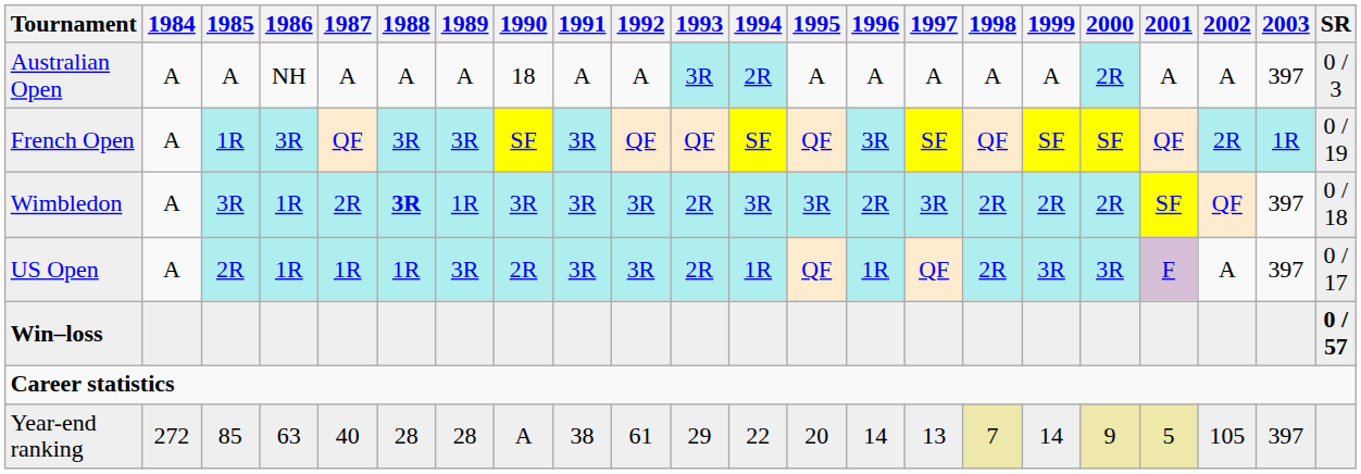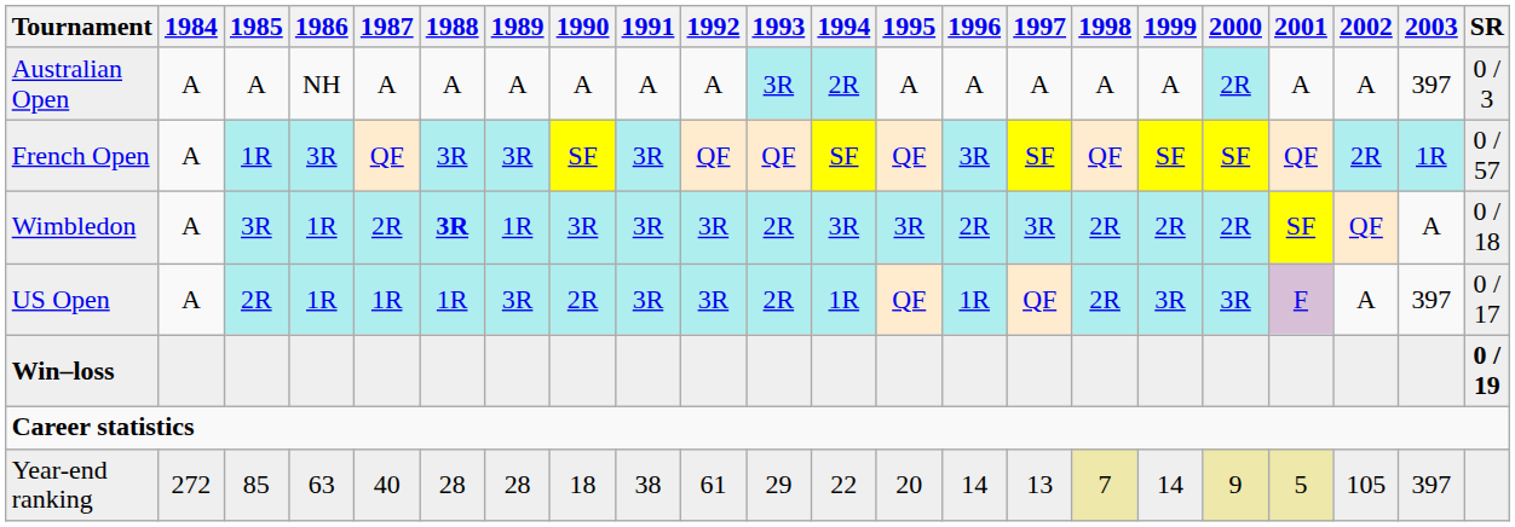 <table class="wikitable" style=text-align:center>
 <tr bgcolor="#efefef">
 <th>Tournament</th>
 <th><a href='#'>1984</a></th>
 <th><a href='#'>1985</a></th>
 <th><a href='#'>1986</a></th>
 <th><a href='#'>1987</a></th>
 <th><a href='#'>1988</a></th>
 <th><a href='#'>1989</a></th>
 <th><a href='#'>1990</a></th>
 <th><a href='#'>1991</a></th>
 <th><a href='#'>1992</a></th>
 <th><a href='#'>1993</a></th>
 <th><a href='#'>1994</a></th>
 <th><a href='#'>1995</a></th>
 <th><a href='#'>1996</a></th>
 <th><a href='#'>1997</a></th>
 <th><a href='#'>1998</a></th>
 <th><a href='#'>1999</a></th>
 <th><a href='#'>2000</a></th>
 <th><a href='#'>2001</a></th>
 <th><a href='#'>2002</a></th>
 <th><a href='#'>2003</a></th>
 <th>SR</th>
 </tr>
 <tr>
 <td style="background:#EFEFEF;" align=left><a href='#'>Australian Open</a></td>
 <td align="center">A</td>
 <td align="center">A</td>
 <td align="center">NH</td>
 <td align="center">A</td>
 <td align="center">A</td>
 <td align="center">A</td>
-<td align="center">18</td>
+<td align="center">A</td>
 <td align="center">A</td>
 <td align="center">A</td>
 <td align="center" style="background:#afeeee;"><a href='#'>3R</a></td>
 <td align="center" style="background:#afeeee;"><a href='#'>2R</a></td>
 <td align="center">A</td>
 <td align="center">A</td>
 <td align="center">A</td>
 <td align="center">A</td>
 <td align="center">A</td>
 <td align="center" style="background:#afeeee;"><a href='#'>2R</a></td>
 <td align="center">A</td>
 <td align="center">A</td>
 <td align="center">397</td>
 <td align="center" style="background:#EFEFEF;">0 / 3</td>
 </tr>
 <tr>
 <td style="background:#EFEFEF;" align=left><a href='#'>French Open</a></td>
 <td align="center">A</td>
 <td align="center" style="background:#afeeee;"><a href='#'>1R</a></td>
 <td align="center" style="background:#afeeee;"><a href='#'>3R</a></td>
 <td align="center" style="background:#ffebcd;"><a href='#'>QF</a></td>
 <td align="center" style="background:#afeeee;"><a href='#'>3R</a></td>
 <td align="center" style="background:#afeeee;"><a href='#'>3R</a></td>
 <td align="center" style="background:yellow;"><a href='#'>SF</a></td>
 <td align="center" style="background:#afeeee;"><a href='#'>3R</a></td>
 <td align="center" style="background:#ffebcd;"><a href='#'>QF</a></td>
 <td align="center" style="background:#ffebcd;"><a href='#'>QF</a></td>
 <td align="center" style="background:yellow;"><a href='#'>SF</a></td>
 <td align="center" style="background:#ffebcd;"><a href='#'>QF</a></td>
 <td align="center" style="background:#afeeee;"><a href='#'>3R</a></td>
 <td align="center" style="background:yellow;"><a href='#'>SF</a></td>
 <td align="center" style="background:#ffebcd;"><a href='#'>QF</a></td>
 <td align="center" style="background:yellow;"><a href='#'>SF</a></td>
 <td align="center" style="background:yellow;"><a href='#'>SF</a></td>
 <td align="center" style="background:#ffebcd;"><a href='#'>QF</a></td>
 <td align="center" style="background:#afeeee;"><a href='#'>2R</a></td>
 <td align="center" style="background:#afeeee;"><a href='#'>1R</a></td>
-<td align="center" style="background:#EFEFEF;">0 / 19</td>
+<td align="center" style="background:#EFEFEF;">0 / 57</td>
 </tr>
 <tr>
 <td style="background:#EFEFEF;" align=left><a href='#'>Wimbledon</a></td>
 <td align="center">A</td>
 <td align="center" style="background:#afeeee;"><a href='#'>3R</a></td>
 <td align="center" style="background:#afeeee;"><a href='#'>1R</a></td>
 <td align="center" style="background:#afeeee;"><a href='#'>2R</a></td>
 <td align="center" style="background:#afeeee;"><strong><a href='#'>3R</a></strong></td>
 <td align="center" style="background:#afeeee;"><a href='#'>1R</a></td>
 <td align="center" style="background:#afeeee;"><a href='#'>3R</a></td>
 <td align="center" style="background:#afeeee;"><a href='#'>3R</a></td>
 <td align="center" style="background:#afeeee;"><a href='#'>3R</a></td>
 <td align="center" style="background:#afeeee;"><a href='#'>2R</a></td>
 <td align="center" style="background:#afeeee;"><a href='#'>3R</a></td>
 <td align="center" style="background:#afeeee;"><a href='#'>3R</a></td>
 <td align="center" style="background:#afeeee;"><a href='#'>2R</a></td>
 <td align="center" style="background:#afeeee;"><a href='#'>3R</a></td>
 <td align="center" style="background:#afeeee;"><a href='#'>2R</a></td>
 <td align="center" style="background:#afeeee;"><a href='#'>2R</a></td>
 <td align="center" style="background:#afeeee;"><a href='#'>2R</a></td>
 <td align="center" style="background:yellow;"><a href='#'>SF</a></td>
 <td align="center" style="background:#ffebcd;"><a href='#'>QF</a></td>
-<td align="center">397</td>
+<td align="center">A</td>
 <td align="center" style="background:#EFEFEF;">0 / 18</td>
 </tr>
 <tr>
 <td style="background:#EFEFEF;" align=left><a href='#'>US Open</a></td>
 <td align="center">A</td>
 <td align="center" style="background:#afeeee;"><a href='#'>2R</a></td>
 <td align="center" style="background:#afeeee;"><a href='#'>1R</a></td>
 <td align="center" style="background:#afeeee;"><a href='#'>1R</a></td>
 <td align="center" style="background:#afeeee;"><a href='#'>1R</a></td>
 <td align="center" style="background:#afeeee;"><a href='#'>3R</a></td>
 <td align="center" style="background:#afeeee;"><a href='#'>2R</a></td>
 <td align="center" style="background:#afeeee;"><a href='#'>3R</a></td>
 <td align="center" style="background:#afeeee;"><a href='#'>3R</a></td>
 <td align="center" style="background:#afeeee;"><a href='#'>2R</a></td>
 <td align="center" style="background:#afeeee;"><a href='#'>1R</a></td>
 <td align="center" style="background:#ffebcd;"><a href='#'>QF</a></td>
 <td align="center" style="background:#afeeee;"><a href='#'>1R</a></td>
 <td align="center" style="background:#ffebcd;"><a href='#'>QF</a></td>
 <td align="center" style="background:#afeeee;"><a href='#'>2R</a></td>
 <td align="center" style="background:#afeeee;"><a href='#'>3R</a></td>
 <td align="center" style="background:#afeeee;"><a href='#'>3R</a></td>
 <td align="center" style="background:#D8BFD8;"><a href='#'>F</a></td>
 <td align="center">A</td>
 <td align="center">397</td>
 <td align="center" style="background:#EFEFEF;">0 / 17</td>
 </tr>
 <tr style=background:#efefef;font-weight:bold>
 <td style="background:#EFEFEF;" align=left>Win–loss</td>
 <td align="center" style="background:#EFEFEF;"></td>
 <td align="center" style="background:#EFEFEF;"></td>
 <td align="center" style="background:#EFEFEF;"></td>
 <td align="center" style="background:#EFEFEF;"></td>
 <td align="center" style="background:#EFEFEF;"></td>
 <td align="center" style="background:#EFEFEF;"></td>
 <td align="center" style="background:#EFEFEF;"></td>
 <td align="center" style="background:#EFEFEF;"></td>
 <td align="center" style="background:#EFEFEF;"></td>
 <td align="center" style="background:#EFEFEF;"></td>
 <td align="center" style="background:#EFEFEF;"></td>
 <td align="center" style="background:#EFEFEF;"></td>
 <td align="center" style="background:#EFEFEF;"></td>
 <td align="center" style="background:#EFEFEF;"></td>
 <td align="center" style="background:#EFEFEF;"></td>
 <td align="center" style="background:#EFEFEF;"></td>
 <td align="center" style="background:#EFEFEF;"></td>
 <td align="center" style="background:#EFEFEF;"></td>
 <td align="center" style="background:#EFEFEF;"></td>
 <td align="center" style="background:#EFEFEF;"></td>
-<td align="center" style="background:#EFEFEF;">0 / 57</td>
+<td align="center" style="background:#EFEFEF;">0 / 19</td>
 </tr>
 <tr>
 <td colspan="22" align=left><strong>Career statistics</strong></td>
 </tr>
 <tr bgcolor=efefef>
 <td align="left">Year-end ranking</td>
 <td align="center">272</td>
 <td align="center">85</td>
 <td align="center">63</td>
 <td align="center">40</td>
 <td align="center">28</td>
 <td align="center">28</td>
-<td align="center">A</td>
+<td align="center">18</td>
 <td align="center">38</td>
 <td align="center">61</td>
 <td align="center">29</td>
 <td align="center">22</td>
 <td align="center">20</td>
 <td align="center">14</td>
 <td align="center">13</td>
 <td align="center" bgcolor="EEE8AA">7</td>
 <td align="center">14</td>
 <td align="center" bgcolor="EEE8AA">9</td>
 <td align="center" bgcolor="EEE8AA">5</td>
 <td align="center">105</td>
 <td align="center">397</td>
 <td></td>
 </tr>
 </table>
